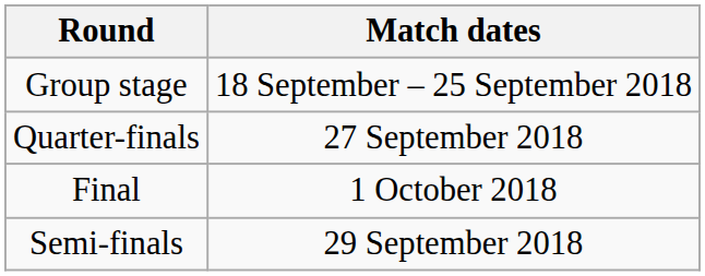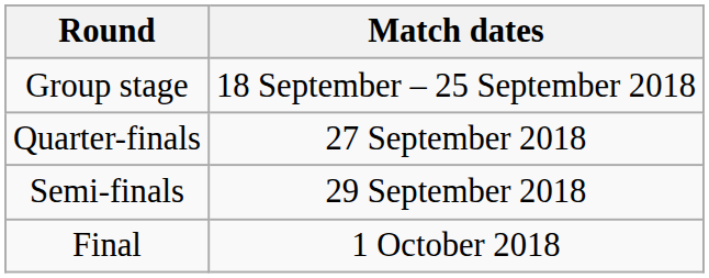 <table class="wikitable" style="text-align:center">
 <tr>
 <th>Round</th>
 <th>Match dates</th>
 </tr>
 <tr>
 <td>Group stage</td>
 <td>18 September – 25 September 2018</td>
 </tr>
 <tr>
 <td>Quarter-finals</td>
 <td>27 September 2018</td>
 </tr>
 <tr>
+<td>Semi-finals</td>
+<td>29 September 2018</td>
+</tr>
+<tr>
 <td>Final</td>
 <td>1 October 2018</td>
 </tr>
-<tr>
-<td>Semi-finals</td>
-<td>29 September 2018</td>
-</tr>
 </table>
